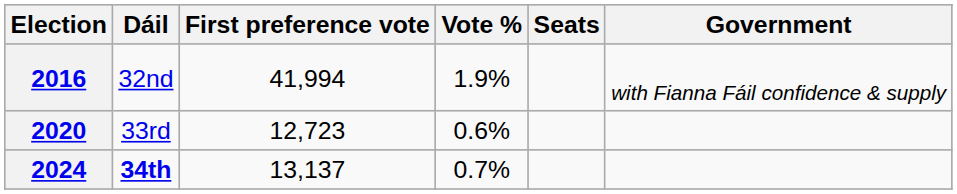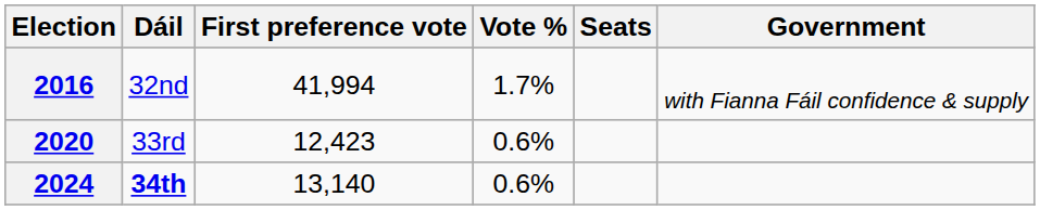 <table class="wikitable sortable" style="font-size:95%">
 <tr>
 <th>Election</th>
 <th>Dáil</th>
 <th>First preference vote</th>
 <th>Vote %</th>
 <th>Seats</th>
 <th align=center>Government</th>
 </tr>
 <tr>
 <th align=center><a href='#'>2016</a></th>
 <td align=center><a href='#'>32nd</a></td>
 <td align=center>41,994</td>
-<td align=center>1.9%</td>
+<td align=center>1.7%</td>
 <td align=left></td>
 <td><br><small><em>with Fianna Fáil confidence & supply</em></small></td>
 </tr>
 <tr>
 <th align=center><a href='#'>2020</a></th>
 <td align=center><a href='#'>33rd</a></td>
-<td align=center>12,723</td>
+<td align=center>12,423</td>
 <td align=center>0.6%</td>
 <td align=left></td>
 <td></td>
 </tr>
 <tr>
 <th align=center><a href='#'>2024</a></th>
 <td align=center><strong><a href='#'>34th</a></strong></td>
-<td align=center>13,137</td>
-<td align=center>0.7%</td>
+<td align=center>13,140</td>
+<td align=center>0.6%</td>
 <td align=left></td>
 <td></td>
 </tr>
 </table>
